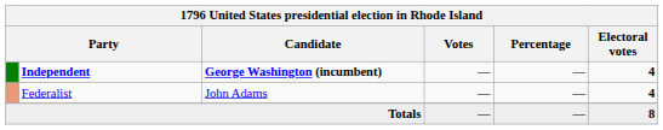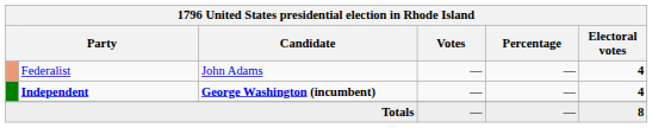 <table class="wikitable" style="font-size: 95%;">
 <tr>
 <th colspan="6">1796 United States presidential election in Rhode Island</th>
 </tr>
 <tr>
 <th colspan="2" style="width: 15em">Party</th>
 <th style="width: 17em">Candidate</th>
 <th style="width: 5em">Votes</th>
 <th style="width: 7em">Percentage</th>
 <th style="width: 5em">Electoral votes</th>
 </tr>
 <tr>
-<th style="background-color:#008000; width: 3px"></th>
-<td style="width: 130px"><a href='#'><strong>Independent</strong></a></td>
-<td><strong><a href='#'>George Washington</a></strong> <strong>(incumbent)</strong></td>
+<th style="background-color:#EA9978; width: 3px"></th>
+<td style="width: 130px"><a href='#'>Federalist</a></td>
+<td><a href='#'>John Adams</a></td>
 <td align="right">—</td>
 <td align="right">—</td>
 <td align="right"><strong>4</strong></td>
 </tr>
 <tr>
-<th style="background-color:#EA9978; width: 3px"></th>
-<td style="width: 130px"><a href='#'>Federalist</a></td>
-<td><a href='#'>John Adams</a></td>
+<th style="background-color:#008000; width: 3px"></th>
+<td style="width: 130px"><a href='#'><strong>Independent</strong></a></td>
+<td><strong><a href='#'>George Washington</a></strong> <strong>(incumbent)</strong></td>
 <td align="right">—</td>
 <td align="right">—</td>
 <td align="right"><strong>4</strong></td>
 </tr>
 <tr>
 </tr>
 <tr bgcolor="#EEEEEE">
 <td colspan="3" align="right"><strong>Totals</strong></td>
 <td align="right">—</td>
 <td align="right">—</td>
 <td align="right"><strong>8</strong></td>
 </tr>
 </table>
